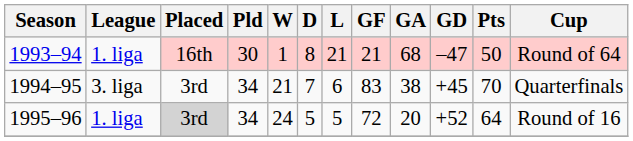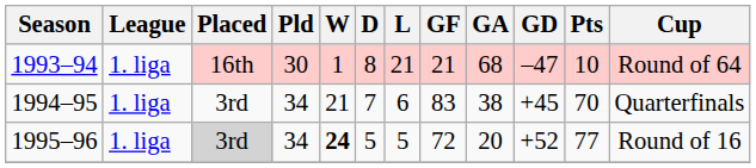 <table class="wikitable sortable">
 <tr>
 <th>Season</th>
 <th>League</th>
 <th>Placed</th>
 <th>Pld</th>
 <th>W</th>
 <th>D</th>
 <th>L</th>
 <th>GF</th>
 <th>GA</th>
 <th>GD</th>
 <th>Pts</th>
 <th>Cup</th>
 </tr>
 <tr>
 <td><a href='#'>1993–94</a></td>
 <td><a href='#'>1. liga</a></td>
 <td style="background: #FFCCCC; text-align:center">16th</td>
 <td style="background: #FFCCCC; text-align:center">30</td>
 <td style="background: #FFCCCC; text-align:center">1</td>
 <td style="background: #FFCCCC; text-align:center">8</td>
 <td style="background: #FFCCCC; text-align:center">21</td>
 <td style="background: #FFCCCC; text-align:center">21</td>
 <td style="background: #FFCCCC; text-align:center">68</td>
 <td style="background: #FFCCCC; text-align:center">–47</td>
-<td style="background: #FFCCCC; text-align:center">50</td>
+<td style="background: #FFCCCC; text-align:center">10</td>
 <td style="background: #FFCCCC; text-align:center">Round of 64</td>
 </tr>
 <tr>
 <td>1994–95</td>
-<td>3. liga</td>
+<td><a href='#'>1. liga</a></td>
 <td style="text-align:center">3rd</td>
 <td style="text-align:center">34</td>
 <td style="text-align:center">21</td>
 <td style="text-align:center">7</td>
 <td style="text-align:center">6</td>
 <td style="text-align:center">83</td>
 <td style="text-align:center">38</td>
 <td style="text-align:center">+45</td>
 <td style="text-align:center">70</td>
 <td style="text-align:center">Quarterfinals</td>
 </tr>
 <tr>
 <td>1995–96</td>
 <td><a href='#'>1. liga</a></td>
 <td style="background: lightgrey; text-align:center">3rd</td>
 <td style="text-align:center">34</td>
-<td style="text-align:center">24</td>
+<td style="text-align:center"><strong>24</strong></td>
 <td style="text-align:center">5</td>
 <td style="text-align:center">5</td>
 <td style="text-align:center">72</td>
 <td style="text-align:center">20</td>
 <td style="text-align:center">+52</td>
-<td style="text-align:center">64</td>
+<td style="text-align:center">77</td>
 <td style="text-align:center">Round of 16</td>
 </tr>
 <tr>
 </tr>
 </table>
